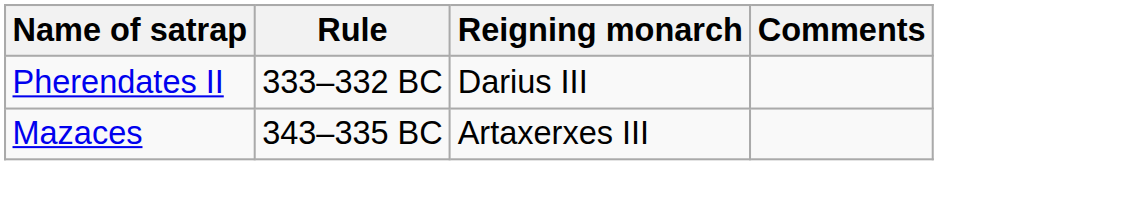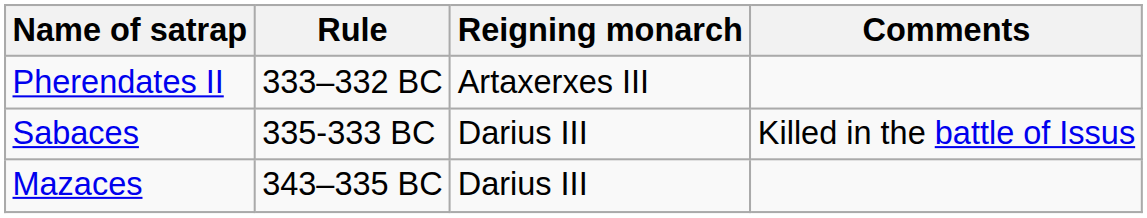 <table class="wikitable">
 <tr>
 <th>Name of satrap</th>
 <th>Rule</th>
 <th>Reigning monarch</th>
 <th>Comments</th>
 </tr>
 <tr>
 <td><a href='#'>Pherendates II</a></td>
 <td>333–332 BC</td>
+<td>Artaxerxes III</td>
+<td></td>
+</tr>
+<tr>
+<td><a href='#'>Sabaces</a></td>
+<td>335-333 BC</td>
 <td>Darius III</td>
-<td></td>
+<td>Killed in the <a href='#'>battle of Issus</a></td>
 </tr>
 <tr>
 <td><a href='#'>Mazaces</a></td>
 <td>343–335 BC</td>
-<td>Artaxerxes III</td>
+<td>Darius III</td>
 <td></td>
 </tr>
 </table>
